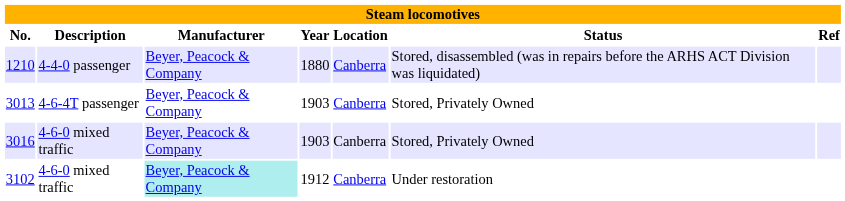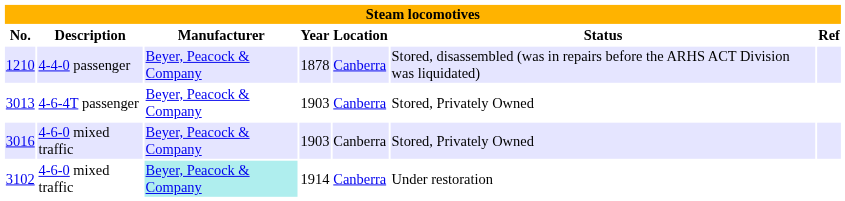 <table class="toccolours" style="width: 100%; font-size:95%;">
 <tr>
 <th colspan="9" bgcolor="#FFB300">Steam locomotives</th>
 </tr>
 <tr>
 <th>No.</th>
 <th>Description</th>
 <th>Manufacturer</th>
 <th>Year</th>
 <th>Location</th>
 <th>Status</th>
 <th>Ref</th>
 </tr>
 <tr style="background:#E5E5FF">
 <td><a href='#'>1210</a></td>
 <td><a href='#'>4-4-0</a> passenger</td>
 <td><a href='#'>Beyer, Peacock & Company</a></td>
-<td>1880</td>
+<td>1878</td>
 <td><a href='#'>Canberra</a></td>
 <td>Stored, disassembled (was in repairs before the ARHS ACT Division was liquidated)</td>
 <td></td>
 </tr>
 <tr>
 <td><a href='#'>3013</a></td>
 <td><a href='#'>4-6-4T</a> passenger</td>
 <td><a href='#'>Beyer, Peacock & Company</a></td>
 <td>1903</td>
 <td><a href='#'>Canberra</a></td>
 <td>Stored, Privately Owned</td>
 <td></td>
 </tr>
 <tr style="background:#E5E5FF">
 <td><a href='#'>3016</a></td>
 <td><a href='#'>4-6-0</a> mixed traffic</td>
 <td><a href='#'>Beyer, Peacock & Company</a></td>
 <td>1903</td>
 <td>Canberra</td>
 <td>Stored, Privately Owned</td>
 <td></td>
 </tr>
 <tr>
 <td><a href='#'>3102</a></td>
 <td><a href='#'>4-6-0</a> mixed traffic</td>
 <td style="background: paleturquoise;"><a href='#'>Beyer, Peacock & Company</a></td>
-<td>1912</td>
+<td>1914</td>
 <td><a href='#'>Canberra</a></td>
 <td>Under restoration</td>
 <td></td>
 </tr>
 <tr>
 </tr>
 </table>
